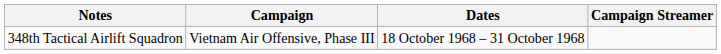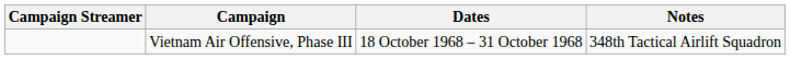 <table class="wikitable">
 <tr style="background:#efefef;">
-<th>Notes</th>
+<th>Campaign Streamer</th>
 <th>Campaign</th>
 <th>Dates</th>
-<th>Campaign Streamer</th>
+<th>Notes</th>
 </tr>
 <tr>
-<td>348th Tactical Airlift Squadron</td>
+<td></td>
 <td>Vietnam Air Offensive, Phase III</td>
 <td>18 October 1968 – 31 October 1968</td>
-<td></td>
+<td>348th Tactical Airlift Squadron</td>
 </tr>
 </table>
